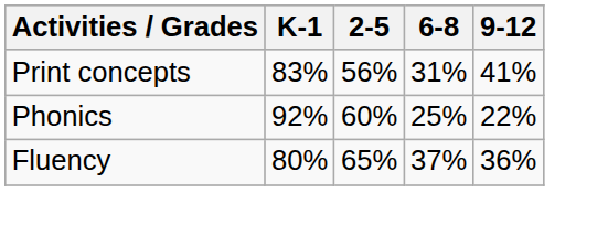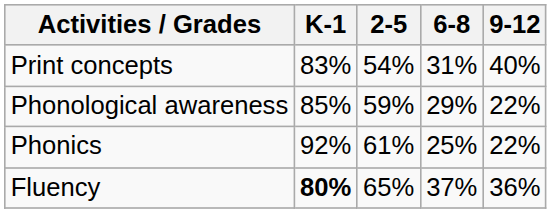 <table class="wikitable sortable">
 <tr>
 <th class="unsortable">Activities / Grades</th>
 <th class="unsortable">K-1</th>
 <th class="unsortable">2-5</th>
 <th class="unsortable">6-8</th>
 <th class="unsortable">9-12</th>
 </tr>
 <tr>
 <td>Print concepts</td>
 <td>83%</td>
-<td>56%</td>
+<td>54%</td>
 <td>31%</td>
-<td>41%</td>
+<td>40%</td>
+</tr>
+<tr>
+<td>Phonological awareness</td>
+<td>85%</td>
+<td>59%</td>
+<td>29%</td>
+<td>22%</td>
 </tr>
 <tr>
 <td>Phonics</td>
 <td>92%</td>
-<td>60%</td>
+<td>61%</td>
 <td>25%</td>
 <td>22%</td>
 </tr>
 <tr>
 <td>Fluency</td>
-<td>80%</td>
+<td><strong>80%</strong></td>
 <td>65%</td>
 <td>37%</td>
 <td>36%</td>
 </tr>
 </table>
